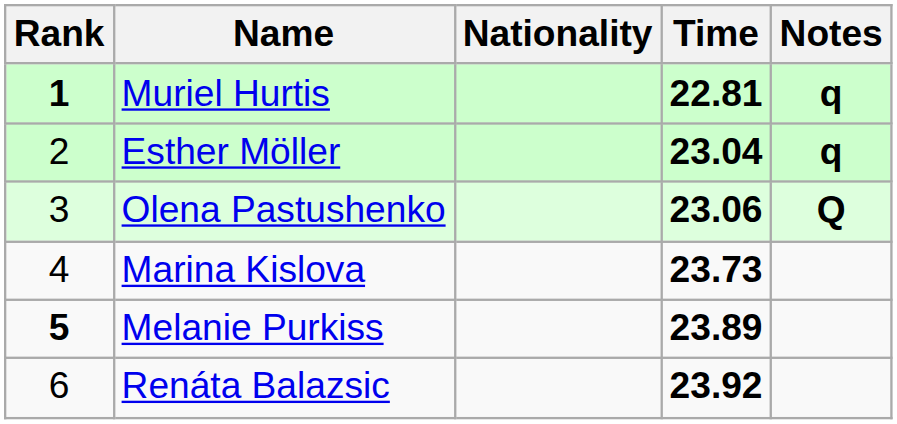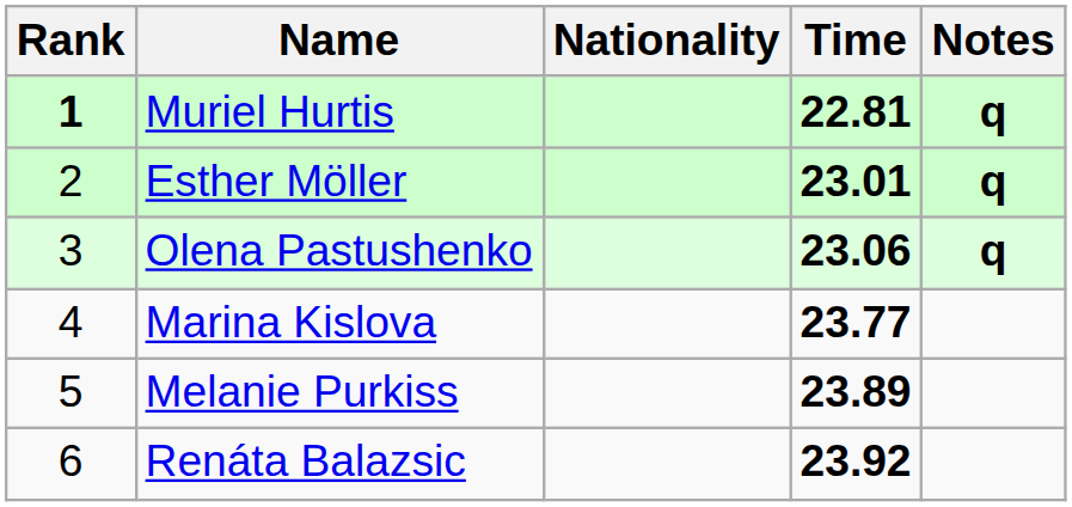 <table class="wikitable sortable" style="text-align:center">
 <tr>
 <th>Rank</th>
 <th>Name</th>
 <th>Nationality</th>
 <th>Time</th>
 <th>Notes</th>
 </tr>
 <tr bgcolor=ccffcc>
 <td><strong>1</strong></td>
 <td align=left><a href='#'>Muriel Hurtis</a></td>
 <td align=left></td>
 <td><strong>22.81</strong></td>
 <td><strong>q</strong></td>
 </tr>
 <tr bgcolor=ccffcc>
 <td>2</td>
 <td align=left><a href='#'>Esther Möller</a></td>
 <td align=left></td>
-<td><strong>23.04</strong></td>
+<td><strong>23.01</strong></td>
 <td><strong>q</strong></td>
 </tr>
 <tr bgcolor=ddffdd>
 <td>3</td>
 <td align=left><a href='#'>Olena Pastushenko</a></td>
 <td align=left></td>
 <td><strong>23.06</strong></td>
-<td><strong>Q</strong></td>
+<td><strong>q</strong></td>
 </tr>
 <tr>
 <td>4</td>
 <td align=left><a href='#'>Marina Kislova</a></td>
 <td align=left></td>
-<td><strong>23.73</strong></td>
+<td><strong>23.77</strong></td>
 <td></td>
 </tr>
 <tr>
-<td><strong>5</strong></td>
+<td>5</td>
 <td align=left><a href='#'>Melanie Purkiss</a></td>
 <td align=left></td>
 <td><strong>23.89</strong></td>
 <td></td>
 </tr>
 <tr>
 <td>6</td>
 <td align=left><a href='#'>Renáta Balazsic</a></td>
 <td align=left></td>
 <td><strong>23.92</strong></td>
 <td></td>
 </tr>
 </table>
